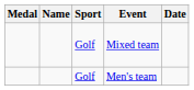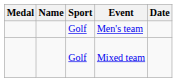 <table class="wikitable sortable"  style="font-size:95%">
 <tr>
 <th>Medal</th>
 <th>Name</th>
 <th>Sport</th>
 <th>Event</th>
 <th>Date</th>
 </tr>
 <tr>
 <td></td>
+<td><br></td>
+<td><a href='#'>Golf</a></td>
+<td><a href='#'>Men's team</a></td>
+<td></td>
+</tr>
+<tr>
+<td></td>
 <td><br><br><br></td>
 <td><a href='#'>Golf</a></td>
 <td><a href='#'>Mixed team</a></td>
 <td></td>
 </tr>
-<tr>
-<td></td>
-<td><br></td>
-<td><a href='#'>Golf</a></td>
-<td><a href='#'>Men's team</a></td>
-<td></td>
-</tr>
 </table>
